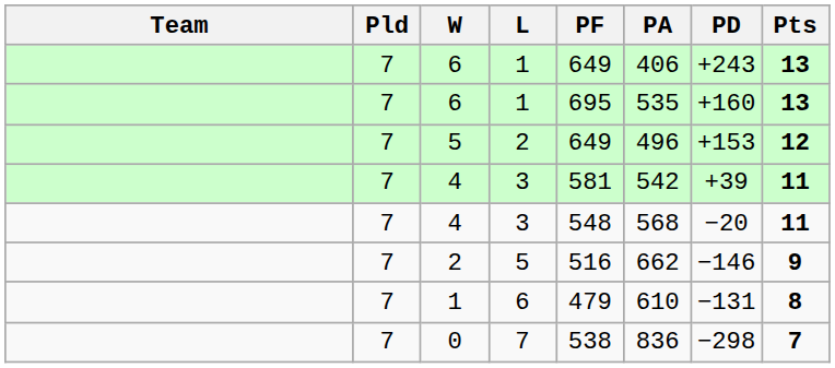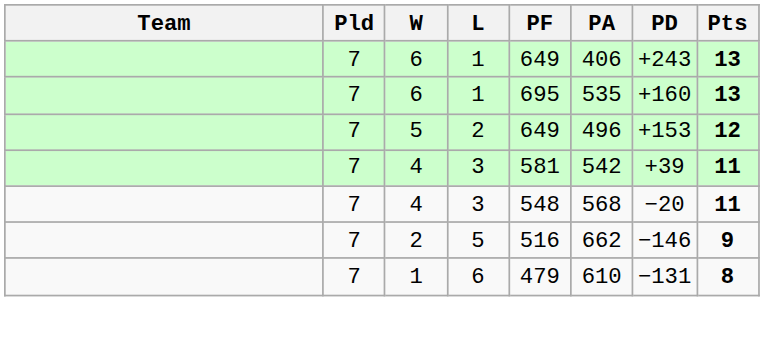 <table class=wikitable style="text-align:center">
 <tr>
 <th width=180>Team</th>
 <th width=30>Pld</th>
 <th width=30>W</th>
 <th width=30>L</th>
 <th width=30>PF</th>
 <th width=30>PA</th>
 <th width=30>PD</th>
 <th width=30>Pts</th>
 </tr>
 <tr bgcolor="#ccffcc">
 <td align="left"></td>
 <td>7</td>
 <td>6</td>
 <td>1</td>
 <td>649</td>
 <td>406</td>
 <td>+243</td>
 <td><strong>13</strong></td>
 </tr>
 <tr bgcolor="#ccffcc">
 <td align="left"></td>
 <td>7</td>
 <td>6</td>
 <td>1</td>
 <td>695</td>
 <td>535</td>
 <td>+160</td>
 <td><strong>13</strong></td>
 </tr>
 <tr bgcolor="#ccffcc">
 <td align="left"></td>
 <td>7</td>
 <td>5</td>
 <td>2</td>
 <td>649</td>
 <td>496</td>
 <td>+153</td>
 <td><strong>12</strong></td>
 </tr>
 <tr bgcolor="#ccffcc">
 <td align="left"></td>
 <td>7</td>
 <td>4</td>
 <td>3</td>
 <td>581</td>
 <td>542</td>
 <td>+39</td>
 <td><strong>11</strong></td>
 </tr>
 <tr>
 <td align="left"></td>
 <td>7</td>
 <td>4</td>
 <td>3</td>
 <td>548</td>
 <td>568</td>
 <td>−20</td>
 <td><strong>11</strong></td>
 </tr>
 <tr>
 <td align="left"></td>
 <td>7</td>
 <td>2</td>
 <td>5</td>
 <td>516</td>
 <td>662</td>
 <td>−146</td>
 <td><strong>9</strong></td>
 </tr>
 <tr>
 <td align="left"></td>
 <td>7</td>
 <td>1</td>
 <td>6</td>
 <td>479</td>
 <td>610</td>
 <td>−131</td>
 <td><strong>8</strong></td>
 </tr>
-<tr>
-<td align="left"></td>
-<td>7</td>
-<td>0</td>
-<td>7</td>
-<td>538</td>
-<td>836</td>
-<td>−298</td>
-<td><strong>7</strong></td>
-</tr>
 </table>
